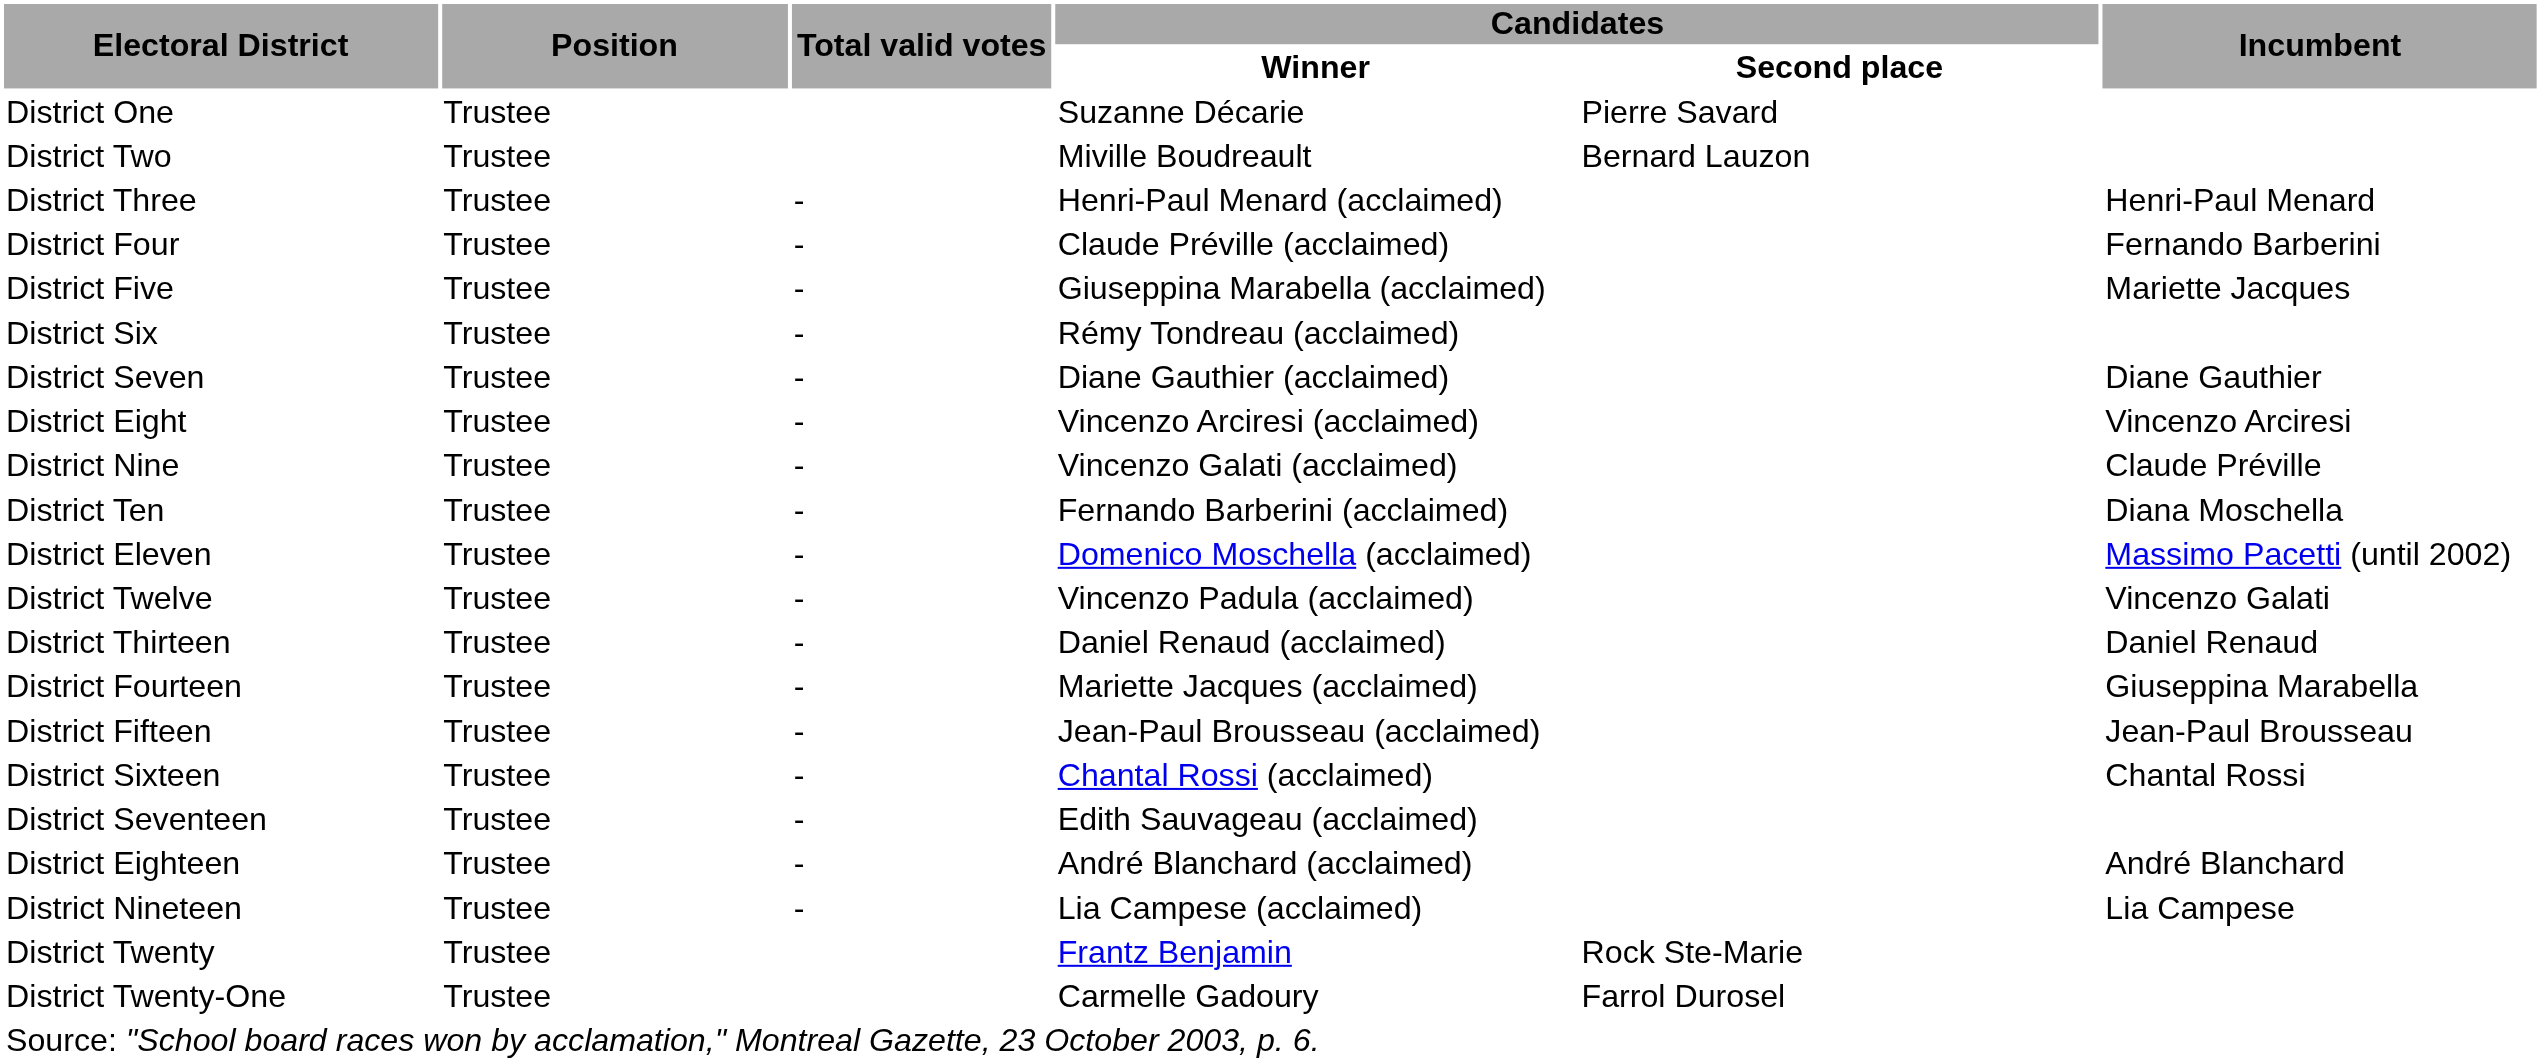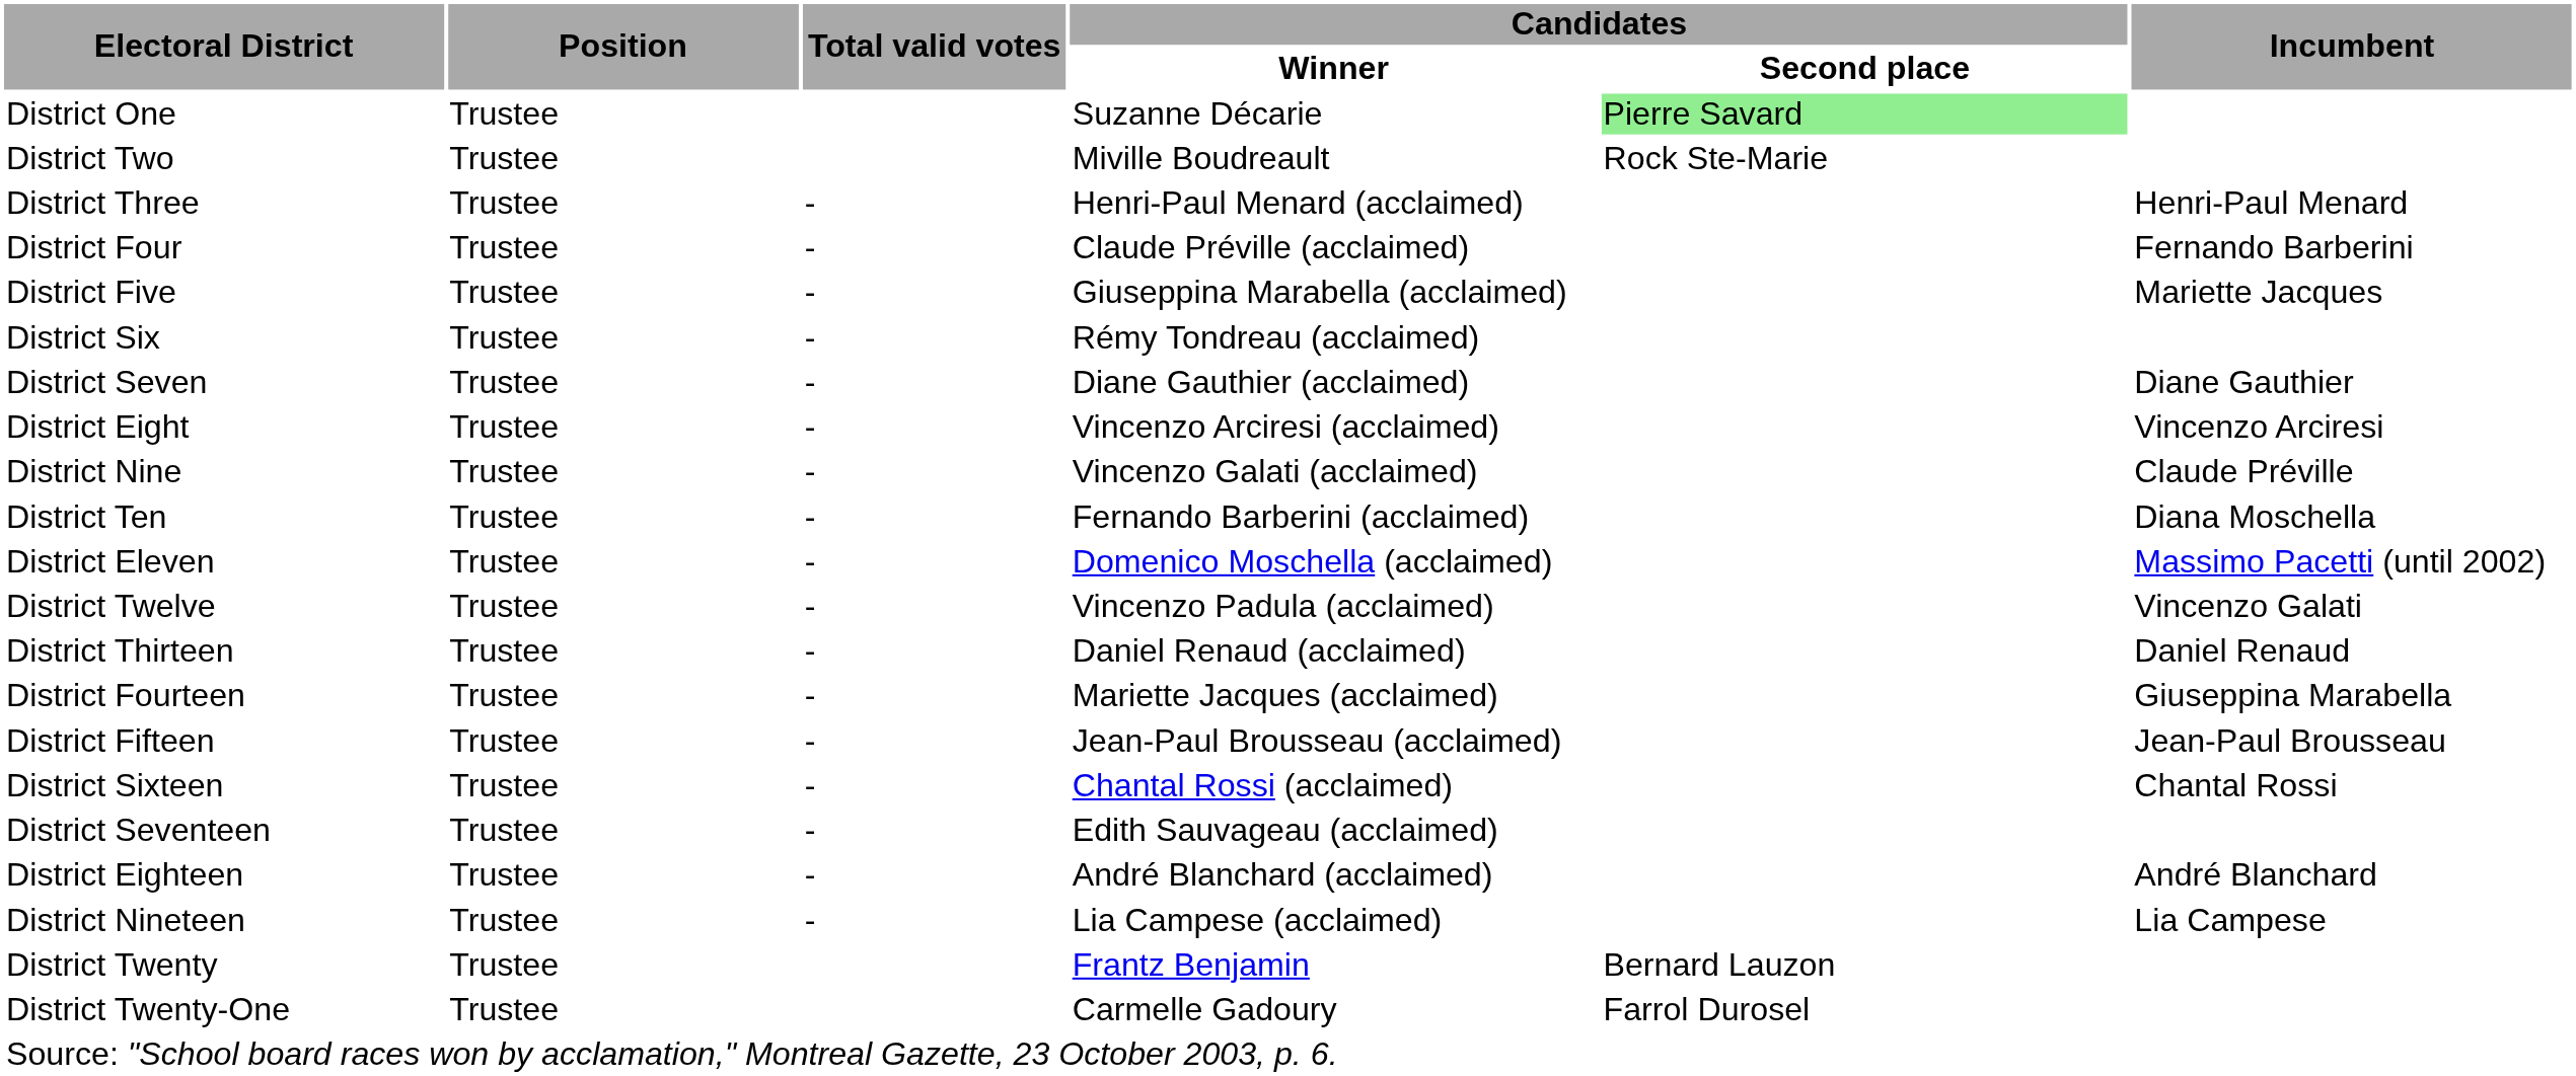 <table class="toccolours collapsible collapsed" style="min-width:40em">
 <tr style="background-color:darkgray">
 <th width=10% rowspan=2>Electoral District</th>
 <th width=8% rowspan=2>Position</th>
 <th width=6% rowspan=2>Total valid votes</th>
 <th colspan=2>Candidates</th>
 <th width=10% rowspan=2>Incumbent</th>
 </tr>
 <tr>
 <th width=12% >Winner</th>
 <th width=12% >Second place</th>
 </tr>
 <tr>
 <td>District One</td>
 <td>Trustee</td>
 <td></td>
 <td>Suzanne Décarie</td>
-<td>Pierre Savard</td>
+<td style="background: lightgreen;">Pierre Savard</td>
 </tr>
 <tr>
 <td>District Two</td>
 <td>Trustee</td>
 <td></td>
 <td>Miville Boudreault</td>
-<td>Bernard Lauzon</td>
+<td>Rock Ste-Marie</td>
 </tr>
 <tr>
 <td>District Three</td>
 <td>Trustee</td>
 <td>-</td>
 <td>Henri-Paul Menard (acclaimed)</td>
 <td></td>
 <td>Henri-Paul Menard</td>
 </tr>
 <tr>
 <td>District Four</td>
 <td>Trustee</td>
 <td>-</td>
 <td>Claude Préville (acclaimed)</td>
 <td></td>
 <td>Fernando Barberini</td>
 </tr>
 <tr>
 <td>District Five</td>
 <td>Trustee</td>
 <td>-</td>
 <td>Giuseppina Marabella (acclaimed)</td>
 <td></td>
 <td>Mariette Jacques</td>
 </tr>
 <tr>
 <td>District Six</td>
 <td>Trustee</td>
 <td>-</td>
 <td>Rémy Tondreau (acclaimed)</td>
 <td></td>
 <td></td>
 </tr>
 <tr>
 <td>District Seven</td>
 <td>Trustee</td>
 <td>-</td>
 <td>Diane Gauthier (acclaimed)</td>
 <td></td>
 <td>Diane Gauthier</td>
 </tr>
 <tr>
 <td>District Eight</td>
 <td>Trustee</td>
 <td>-</td>
 <td>Vincenzo Arciresi (acclaimed)</td>
 <td></td>
 <td>Vincenzo Arciresi</td>
 </tr>
 <tr>
 <td>District Nine</td>
 <td>Trustee</td>
 <td>-</td>
 <td>Vincenzo Galati (acclaimed)</td>
 <td></td>
 <td>Claude Préville</td>
 </tr>
 <tr>
 <td>District Ten</td>
 <td>Trustee</td>
 <td>-</td>
 <td>Fernando Barberini (acclaimed)</td>
 <td></td>
 <td>Diana Moschella</td>
 </tr>
 <tr>
 <td>District Eleven</td>
 <td>Trustee</td>
 <td>-</td>
 <td><a href='#'>Domenico Moschella</a> (acclaimed)</td>
 <td></td>
 <td><a href='#'>Massimo Pacetti</a> (until 2002)</td>
 </tr>
 <tr>
 <td>District Twelve</td>
 <td>Trustee</td>
 <td>-</td>
 <td>Vincenzo Padula (acclaimed)</td>
 <td></td>
 <td>Vincenzo Galati</td>
 </tr>
 <tr>
 <td>District Thirteen</td>
 <td>Trustee</td>
 <td>-</td>
 <td>Daniel Renaud (acclaimed)</td>
 <td></td>
 <td>Daniel Renaud</td>
 </tr>
 <tr>
 <td>District Fourteen</td>
 <td>Trustee</td>
 <td>-</td>
 <td>Mariette Jacques (acclaimed)</td>
 <td></td>
 <td>Giuseppina Marabella</td>
 </tr>
 <tr>
 <td>District Fifteen</td>
 <td>Trustee</td>
 <td>-</td>
 <td>Jean-Paul Brousseau (acclaimed)</td>
 <td></td>
 <td>Jean-Paul Brousseau</td>
 </tr>
 <tr>
 <td>District Sixteen</td>
 <td>Trustee</td>
 <td>-</td>
 <td><a href='#'>Chantal Rossi</a> (acclaimed)</td>
 <td></td>
 <td>Chantal Rossi</td>
 </tr>
 <tr>
 <td>District Seventeen</td>
 <td>Trustee</td>
 <td>-</td>
 <td>Edith Sauvageau (acclaimed)</td>
 <td></td>
 <td></td>
 </tr>
 <tr>
 <td>District Eighteen</td>
 <td>Trustee</td>
 <td>-</td>
 <td>André Blanchard (acclaimed)</td>
 <td></td>
 <td>André Blanchard</td>
 </tr>
 <tr>
 <td>District Nineteen</td>
 <td>Trustee</td>
 <td>-</td>
 <td>Lia Campese (acclaimed)</td>
 <td></td>
 <td>Lia Campese</td>
 </tr>
 <tr>
 <td>District Twenty</td>
 <td>Trustee</td>
 <td></td>
 <td><a href='#'>Frantz Benjamin</a></td>
-<td>Rock Ste-Marie</td>
+<td>Bernard Lauzon</td>
 </tr>
 <tr>
 <td>District Twenty-One</td>
 <td>Trustee</td>
 <td></td>
 <td>Carmelle Gadoury</td>
 <td>Farrol Durosel</td>
 </tr>
 <tr>
 <td colspan=7>Source: <em>"School board races won by acclamation," Montreal Gazette, 23 October 2003, p. 6.</em></td>
 </tr>
 </table>
